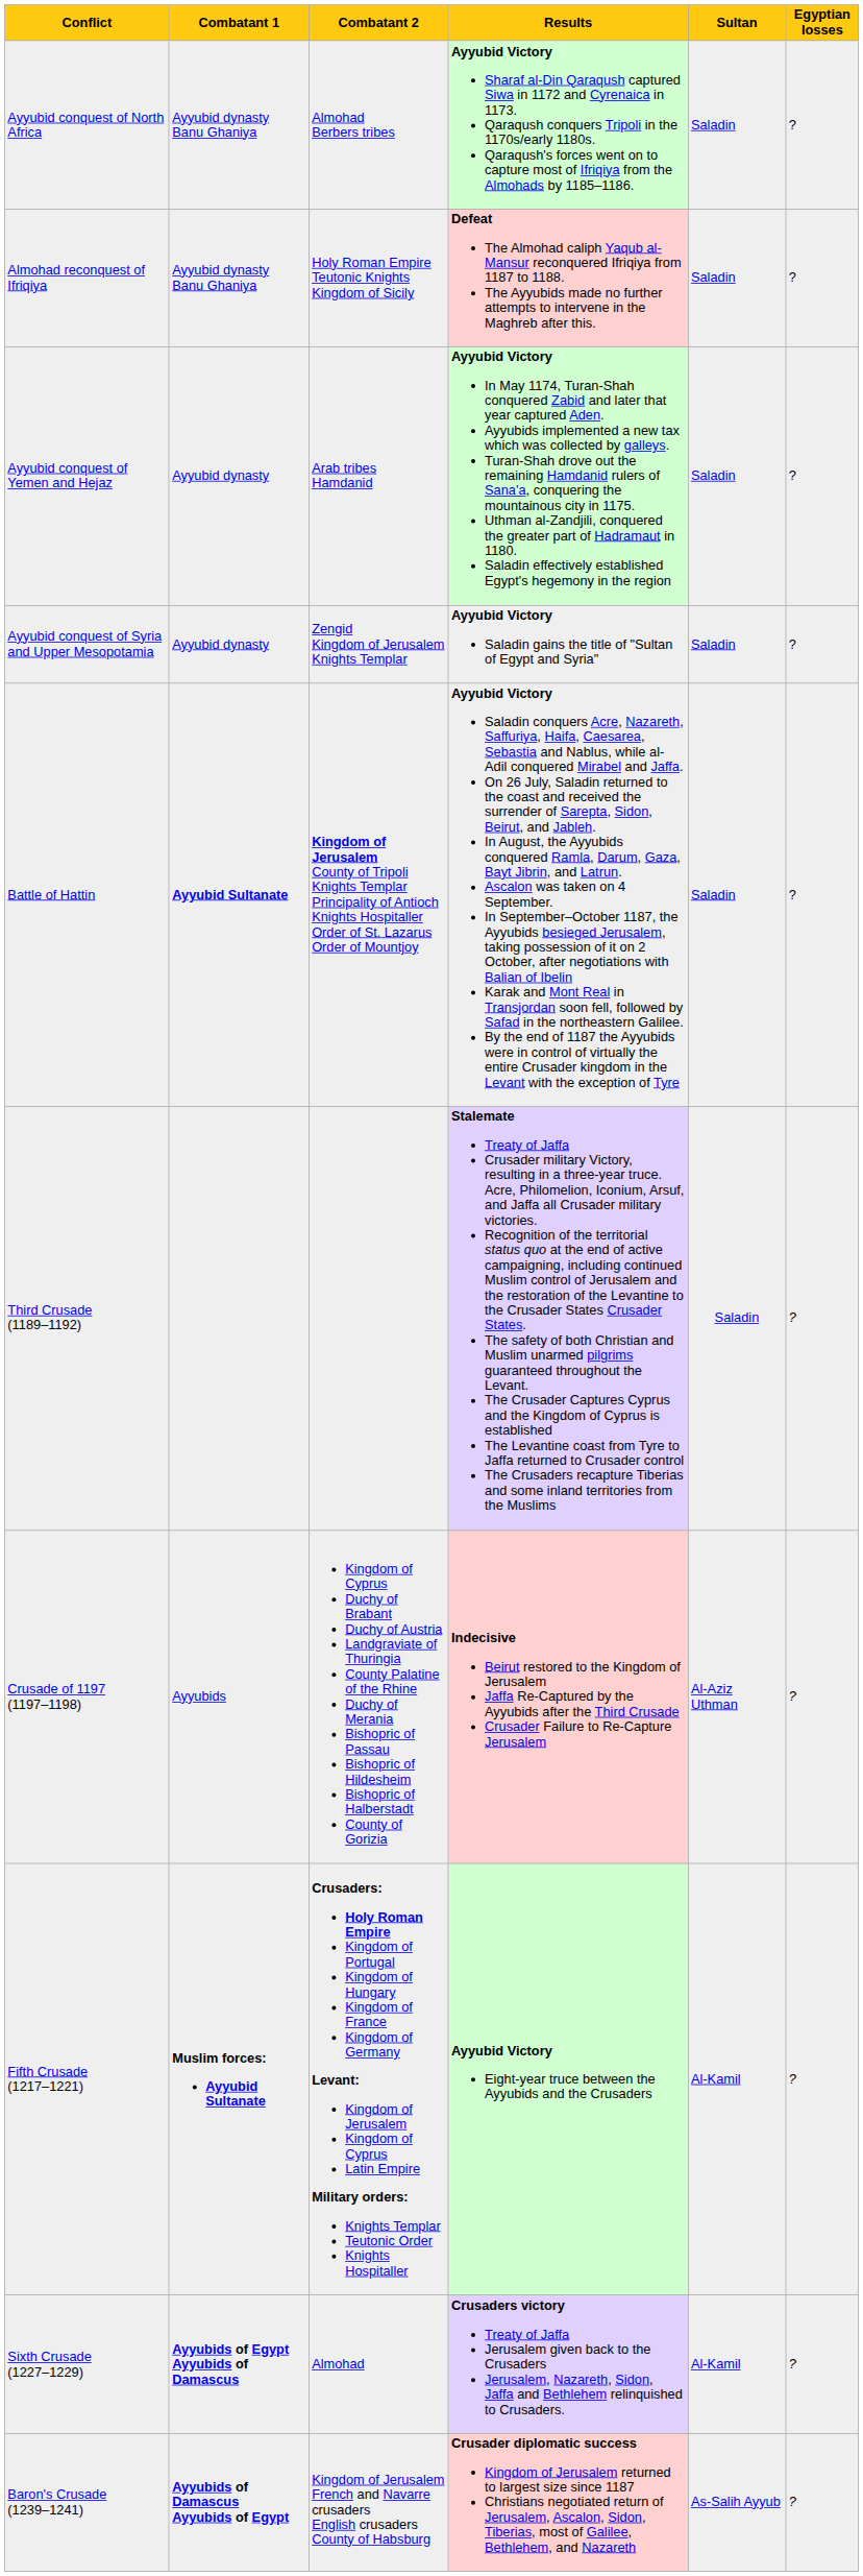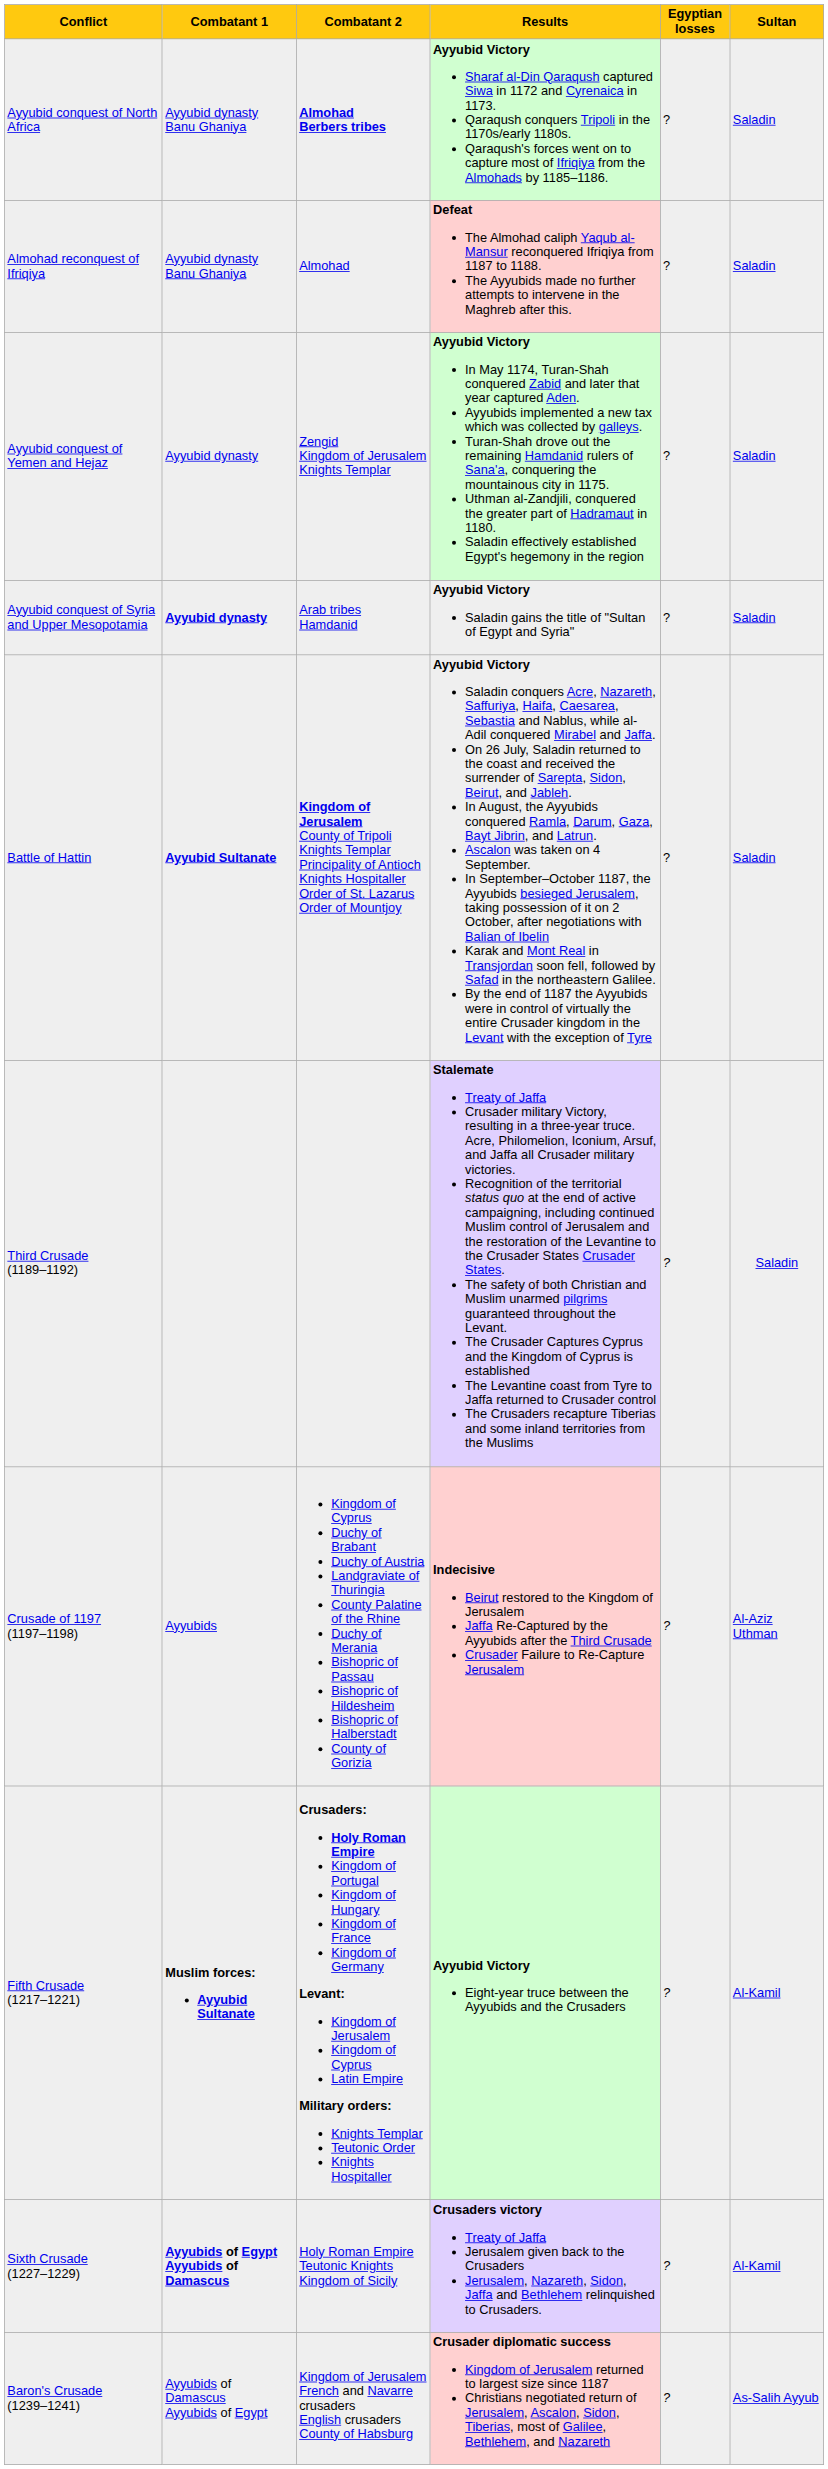 <table class="wikitable">
 <tr>
 <th rowspan="1" style="background:#FFC90F" width="190px"><span>Conflict</span></th>
 <th rowspan="1" style="background:#FFC90F" width="160px"><span>Combatant 1</span></th>
 <th rowspan="1" style="background:#FFC90F" width="160px"><span>Combatant 2</span></th>
 <th rowspan="1" style="background:#FFC90F" width="280px"><span>Results</span></th>
+<th rowspan="1" style="background:#FFC90F" width="80px"><span>Egyptian<br>losses</span></th>
 <th rowspan="1" style="background:#FFC90F" width="110px"><span>Sultan</span></th>
-<th rowspan="1" style="background:#FFC90F" width="80px"><span>Egyptian<br>losses</span></th>
 </tr>
 <tr>
 <td style="background:#efefef"><a href='#'>Ayyubid conquest of North Africa</a></td>
 <td style="background:#efefef"><a href='#'>Ayyubid dynasty</a><br><a href='#'>Banu Ghaniya</a></td>
-<td style="background:#efefef"><a href='#'>Almohad</a><br><a href='#'>Berbers tribes</a></td>
+<td style="background:#efefef"><strong><a href='#'>Almohad</a><br><a href='#'>Berbers tribes</a></strong></td>
 <td style="background:#D0FFD0"><strong>Ayyubid Victory</strong><br><ul><li><a href='#'>Sharaf al-Din Qaraqush</a> captured <a href='#'>Siwa</a> in 1172 and <a href='#'>Cyrenaica</a> in 1173.</li><li>Qaraqush conquers <a href='#'>Tripoli</a> in the 1170s/early 1180s.</li><li>Qaraqush's forces went on to capture most of <a href='#'>Ifriqiya</a> from the <a href='#'>Almohads</a> by 1185–1186.</li></ul></td>
+<td style="background:#efefef">?</td>
 <td style="background:#efefef"><a href='#'>Saladin</a></td>
-<td style="background:#efefef">?</td>
 </tr>
 <tr>
 <td style="background:#efefef"><a href='#'>Almohad reconquest of Ifriqiya</a></td>
 <td style="background:#efefef"><a href='#'>Ayyubid dynasty</a><br><a href='#'>Banu Ghaniya</a></td>
-<td style="background:#efefef"><a href='#'>Holy Roman Empire</a><br><a href='#'>Teutonic Knights</a><br><a href='#'>Kingdom of Sicily</a></td>
+<td style="background:#efefef"><a href='#'>Almohad</a></td>
 <td style="background:#FFD0D0"><strong>Defeat</strong><br><ul><li>The Almohad caliph <a href='#'>Yaqub al-Mansur</a> reconquered Ifriqiya from 1187 to 1188.</li><li>The Ayyubids made no further attempts to intervene in the Maghreb after this.</li></ul></td>
+<td style="background:#efefef">?</td>
 <td style="background:#efefef"><a href='#'>Saladin</a></td>
-<td style="background:#efefef">?</td>
 </tr>
 <tr>
 <td style="background:#efefef"><a href='#'>Ayyubid conquest of Yemen and Hejaz</a></td>
 <td style="background:#efefef"><a href='#'>Ayyubid dynasty</a></td>
-<td style="background:#efefef"><a href='#'>Arab tribes</a><br><a href='#'>Hamdanid</a></td>
+<td style="background:#efefef"><a href='#'>Zengid</a><br><a href='#'>Kingdom of Jerusalem</a><br><a href='#'>Knights Templar</a></td>
 <td style="background:#D0FFD0"><strong>Ayyubid Victory</strong><br><ul><li>In May 1174, Turan-Shah conquered <a href='#'>Zabid</a> and later that year captured <a href='#'>Aden</a>.</li><li>Ayyubids implemented a new tax which was collected by <a href='#'>galleys</a>.</li><li>Turan-Shah drove out the remaining <a href='#'>Hamdanid</a> rulers of <a href='#'>Sana'a</a>, conquering the mountainous city in 1175.</li><li>Uthman al-Zandjili, conquered the greater part of <a href='#'>Hadramaut</a> in 1180.</li><li>Saladin effectively established Egypt's hegemony in the region</li></ul></td>
+<td style="background:#efefef">?</td>
 <td style="background:#efefef"><a href='#'>Saladin</a></td>
-<td style="background:#efefef">?</td>
 </tr>
 <tr>
 <td style="background:#efefef"><a href='#'>Ayyubid conquest of Syria and Upper Mesopotamia</a></td>
-<td style="background:#efefef"><a href='#'>Ayyubid dynasty</a></td>
-<td style="background:#efefef"><a href='#'>Zengid</a><br><a href='#'>Kingdom of Jerusalem</a><br><a href='#'>Knights Templar</a></td>
+<td style="background:#efefef"><strong><a href='#'>Ayyubid dynasty</a></strong></td>
+<td style="background:#efefef"><a href='#'>Arab tribes</a><br><a href='#'>Hamdanid</a></td>
 <td style="background:#efefef"><strong>Ayyubid Victory</strong><br><ul><li>Saladin gains the title of "Sultan of Egypt and Syria"</li></ul></td>
+<td style="background:#efefef">?</td>
 <td style="background:#efefef"><a href='#'>Saladin</a></td>
-<td style="background:#efefef">?</td>
 </tr>
 <tr>
 <td style="background:#efefef"><a href='#'>Battle of Hattin</a></td>
 <td style="background:#efefef"> <strong><a href='#'>Ayyubid Sultanate</a></strong></td>
 <td style="background:#efefef"> <strong><a href='#'>Kingdom of Jerusalem</a></strong><br> <a href='#'>County of Tripoli</a><br> <a href='#'>Knights Templar</a><br> <a href='#'>Principality of Antioch</a><br> <a href='#'>Knights Hospitaller</a><br> <a href='#'>Order of St. Lazarus</a><br> <a href='#'>Order of Mountjoy</a></td>
 <td style="background:#efefef"><strong>Ayyubid Victory</strong><br><ul><li>Saladin conquers <a href='#'>Acre</a>, <a href='#'>Nazareth</a>, <a href='#'>Saffuriya</a>, <a href='#'>Haifa</a>, <a href='#'>Caesarea</a>, <a href='#'>Sebastia</a> and Nablus, while al-Adil conquered <a href='#'>Mirabel</a> and <a href='#'>Jaffa</a>.</li><li>On 26 July, Saladin returned to the coast and received the surrender of <a href='#'>Sarepta</a>, <a href='#'>Sidon</a>, <a href='#'>Beirut</a>, and <a href='#'>Jableh</a>.</li><li>In August, the Ayyubids conquered <a href='#'>Ramla</a>, <a href='#'>Darum</a>, <a href='#'>Gaza</a>, <a href='#'>Bayt Jibrin</a>, and <a href='#'>Latrun</a>.</li><li><a href='#'>Ascalon</a> was taken on 4 September.</li><li>In September–October 1187, the Ayyubids <a href='#'>besieged Jerusalem</a>, taking possession of it on 2 October, after negotiations with <a href='#'>Balian of Ibelin</a></li><li>Karak and <a href='#'>Mont Real</a> in <a href='#'>Transjordan</a> soon fell, followed by <a href='#'>Safad</a> in the northeastern Galilee.</li><li>By the end of 1187 the Ayyubids were in control of virtually the entire Crusader kingdom in the <a href='#'>Levant</a> with the exception of <a href='#'>Tyre</a></li></ul></td>
+<td style="background:#efefef">?</td>
 <td style="background:#efefef"><a href='#'>Saladin</a></td>
-<td style="background:#efefef">?</td>
 </tr>
 <tr>
 <td style="background:#efefef"><a href='#'>Third Crusade</a><br>(1189–1192)</td>
 <td style="background:#efefef"></td>
 <td style="background:#efefef"></td>
 <td style="background:#E0D0FF"><strong>Stalemate</strong><br><ul><li><a href='#'>Treaty of Jaffa</a></li><li>Crusader military Victory, resulting in a three-year truce. Acre, Philomelion, Iconium, Arsuf, and Jaffa all Crusader military victories.</li><li>Recognition of the territorial <em>status quo</em> at the end of active campaigning, including continued Muslim control of Jerusalem and the restoration of the Levantine to the Crusader States <a href='#'>Crusader States</a>.</li><li>The safety of both Christian and Muslim unarmed <a href='#'>pilgrims</a> guaranteed throughout the Levant.</li><li>The Crusader Captures Cyprus and the Kingdom of Cyprus is established</li><li>The Levantine coast from Tyre to Jaffa returned to Crusader control</li><li>The Crusaders recapture Tiberias and some inland territories from the Muslims</li></ul></td>
+<td style="background:#efefef"><em>?</em></td>
 <td rowspan="1" style="background:#efefef;text-align:center;"><a href='#'>Saladin</a></td>
-<td style="background:#efefef"><em>?</em></td>
 </tr>
 <tr>
 <td style="background:#efefef"><a href='#'>Crusade of 1197</a><br>(1197–1198)</td>
 <td style="background:#efefef"><a href='#'>Ayyubids</a></td>
 <td style="background:#efefef"><br><ul><li><a href='#'>Kingdom of Cyprus</a></li><li><a href='#'>Duchy of Brabant</a></li><li><a href='#'>Duchy of Austria</a></li><li><a href='#'>Landgraviate of Thuringia</a></li><li><a href='#'>County Palatine of the Rhine</a></li><li><a href='#'>Duchy of Merania</a></li><li><a href='#'>Bishopric of Passau</a></li><li><a href='#'>Bishopric of Hildesheim</a></li><li><a href='#'>Bishopric of Halberstadt</a></li><li><a href='#'>County of Gorizia</a></li></ul></td>
 <td style="background:#FFD0D0"><strong>Indecisive</strong><br><ul><li><a href='#'>Beirut</a> restored to the Kingdom of Jerusalem</li><li><a href='#'>Jaffa</a> Re-Captured by the Ayyubids after the <a href='#'>Third Crusade</a></li><li><a href='#'>Crusader</a> Failure to Re-Capture <a href='#'>Jerusalem</a></li></ul></td>
+<td style="background:#efefef"><em>?</em></td>
 <td style="background:#efefef"><a href='#'>Al-Aziz Uthman</a></td>
-<td style="background:#efefef"><em>?</em></td>
 </tr>
 <tr>
 <td style="background:#efefef"><a href='#'>Fifth Crusade</a><br>(1217–1221)</td>
 <td style="background:#efefef"><br><strong>Muslim forces:</strong><ul><li><strong><a href='#'>Ayyubid Sultanate</a></strong></li></ul></td>
 <td style="background:#efefef"><br><strong>Crusaders:</strong><ul><li><strong><a href='#'>Holy Roman Empire</a></strong></li><li><a href='#'>Kingdom of Portugal</a></li><li><a href='#'>Kingdom of Hungary</a></li><li><a href='#'>Kingdom of France</a></li><li><a href='#'>Kingdom of Germany</a></li></ul><strong>Levant:</strong><ul><li><a href='#'>Kingdom of Jerusalem</a></li><li><a href='#'>Kingdom of Cyprus</a></li><li><a href='#'>Latin Empire</a></li></ul><strong>Military orders:</strong><ul><li><a href='#'>Knights Templar</a></li><li><a href='#'>Teutonic Order</a></li><li><a href='#'>Knights Hospitaller</a></li></ul></td>
 <td style="background:#D0FFD0"><strong>Ayyubid Victory</strong><br><ul><li>Eight-year truce between the Ayyubids and the Crusaders</li></ul></td>
+<td style="background:#efefef"><em>?</em></td>
 <td style="background:#efefef"><a href='#'>Al-Kamil</a></td>
-<td style="background:#efefef"><em>?</em></td>
 </tr>
 <tr>
 <td style="background:#efefef"><a href='#'>Sixth Crusade</a><br>(1227–1229)</td>
 <td style="background:#efefef"><strong><a href='#'>Ayyubids</a> of <a href='#'>Egypt</a><br><a href='#'>Ayyubids</a> of <a href='#'>Damascus</a></strong></td>
-<td style="background:#efefef"><a href='#'>Almohad</a></td>
+<td style="background:#efefef"><a href='#'>Holy Roman Empire</a><br><a href='#'>Teutonic Knights</a><br><a href='#'>Kingdom of Sicily</a></td>
 <td style="background:#E0D0FF"><strong>Crusaders victory</strong><br><ul><li><a href='#'>Treaty of Jaffa</a></li><li>Jerusalem given back to the Crusaders</li><li><a href='#'>Jerusalem</a>, <a href='#'>Nazareth</a>, <a href='#'>Sidon</a>, <a href='#'>Jaffa</a> and <a href='#'>Bethlehem</a> relinquished to Crusaders.</li></ul></td>
+<td style="background:#efefef"><em>?</em></td>
 <td style="background:#efefef"><a href='#'>Al-Kamil</a></td>
-<td style="background:#efefef"><em>?</em></td>
 </tr>
 <tr>
 <td style="background:#efefef"><a href='#'>Baron's Crusade</a><br>(1239–1241)</td>
-<td style="background:#efefef"><strong><a href='#'>Ayyubids</a> of <a href='#'>Damascus</a><br><a href='#'>Ayyubids</a> of <a href='#'>Egypt</a></strong></td>
+<td style="background:#efefef"><a href='#'>Ayyubids</a> of <a href='#'>Damascus</a><br><a href='#'>Ayyubids</a> of <a href='#'>Egypt</a></td>
 <td style="background:#efefef"><br><a href='#'>Kingdom of Jerusalem</a><br><a href='#'>French</a> and <a href='#'>Navarre</a> crusaders<br><a href='#'>English</a> crusaders<br><a href='#'>County of Habsburg</a><br></td>
 <td style="background:#FFD0D0"><strong>Crusader diplomatic success</strong><br><ul><li><a href='#'>Kingdom of Jerusalem</a> returned to largest size since 1187</li><li>Christians negotiated return of <a href='#'>Jerusalem</a>, <a href='#'>Ascalon</a>, <a href='#'>Sidon</a>, <a href='#'>Tiberias</a>, most of <a href='#'>Galilee</a>, <a href='#'>Bethlehem</a>, and <a href='#'>Nazareth</a></li></ul></td>
+<td style="background:#efefef"><em>?</em></td>
 <td style="background:#efefef"><a href='#'>As-Salih Ayyub</a></td>
-<td style="background:#efefef"><em>?</em></td>
 </tr>
 </table>
